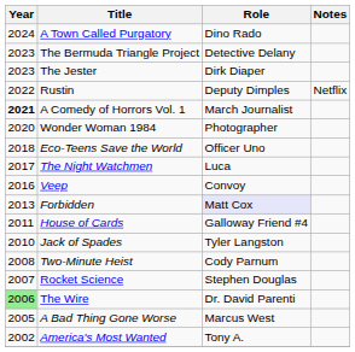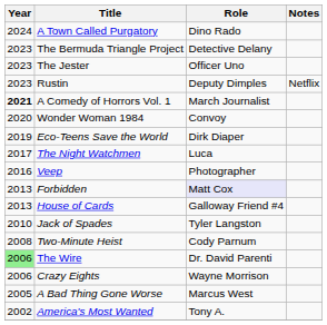 <table class="wikitable sortable">
 <tr>
 <th>Year</th>
 <th>Title</th>
 <th>Role</th>
 <th class="unsortable">Notes</th>
 </tr>
 <tr>
 <td>2024</td>
 <td><a href='#'>A Town Called Purgatory</a></td>
 <td>Dino Rado</td>
 <td></td>
 </tr>
 <tr>
 <td>2023</td>
 <td>The Bermuda Triangle Project</td>
 <td>Detective Delany</td>
 <td></td>
 </tr>
 <tr>
 <td>2023</td>
 <td>The Jester</td>
-<td>Dirk Diaper</td>
+<td>Officer Uno</td>
 <td></td>
 </tr>
 <tr>
-<td>2022</td>
+<td>2023</td>
 <td>Rustin</td>
 <td>Deputy Dimples</td>
 <td>Netflix</td>
 </tr>
 <tr>
 <td><strong>2021</strong></td>
 <td>A Comedy of Horrors Vol. 1</td>
 <td>March Journalist</td>
 <td></td>
 </tr>
 <tr>
 <td>2020</td>
 <td>Wonder Woman 1984</td>
-<td>Photographer</td>
+<td>Convoy</td>
 <td></td>
 </tr>
 <tr>
-<td>2018</td>
+<td>2019</td>
 <td><em>Eco-Teens Save the World</em></td>
-<td>Officer Uno</td>
+<td>Dirk Diaper</td>
 <td></td>
 </tr>
 <tr>
 <td>2017</td>
 <td><em><a href='#'>The Night Watchmen</a></em></td>
 <td>Luca</td>
 <td></td>
 </tr>
 <tr>
 <td>2016</td>
 <td><em><a href='#'>Veep</a></em></td>
-<td>Convoy</td>
+<td>Photographer</td>
 <td></td>
 </tr>
 <tr>
 <td>2013</td>
 <td><em>Forbidden</em></td>
 <td style="background: lavender;">Matt Cox</td>
 <td></td>
 </tr>
 <tr>
-<td>2011</td>
+<td>2013</td>
 <td><em><a href='#'>House of Cards</a></em></td>
 <td>Galloway Friend #4</td>
 <td></td>
 </tr>
 <tr>
 <td>2010</td>
 <td><em>Jack of Spades</em></td>
 <td>Tyler Langston</td>
 <td></td>
 </tr>
 <tr>
 <td>2008</td>
 <td><em>Two-Minute Heist</em></td>
 <td>Cody Parnum</td>
 <td></td>
 </tr>
 <tr>
-<td>2007</td>
-<td><a href='#'>Rocket Science</a></td>
-<td>Stephen Douglas</td>
+<td style="background: lightgreen;">2006</td>
+<td><a href='#'>The Wire</a></td>
+<td>Dr. David Parenti</td>
 <td></td>
 </tr>
 <tr>
-<td style="background: lightgreen;">2006</td>
-<td><a href='#'>The Wire</a></td>
-<td>Dr. David Parenti</td>
+<td>2006</td>
+<td><em>Crazy Eights</em></td>
+<td>Wayne Morrison</td>
 <td></td>
 </tr>
 <tr>
 <td>2005</td>
 <td><em>A Bad Thing Gone Worse</em></td>
 <td>Marcus West</td>
 <td></td>
 </tr>
 <tr>
 <td>2002</td>
 <td><em><a href='#'>America's Most Wanted</a></em></td>
 <td>Tony A.</td>
 <td></td>
 </tr>
 <tr>
 </tr>
 </table>
